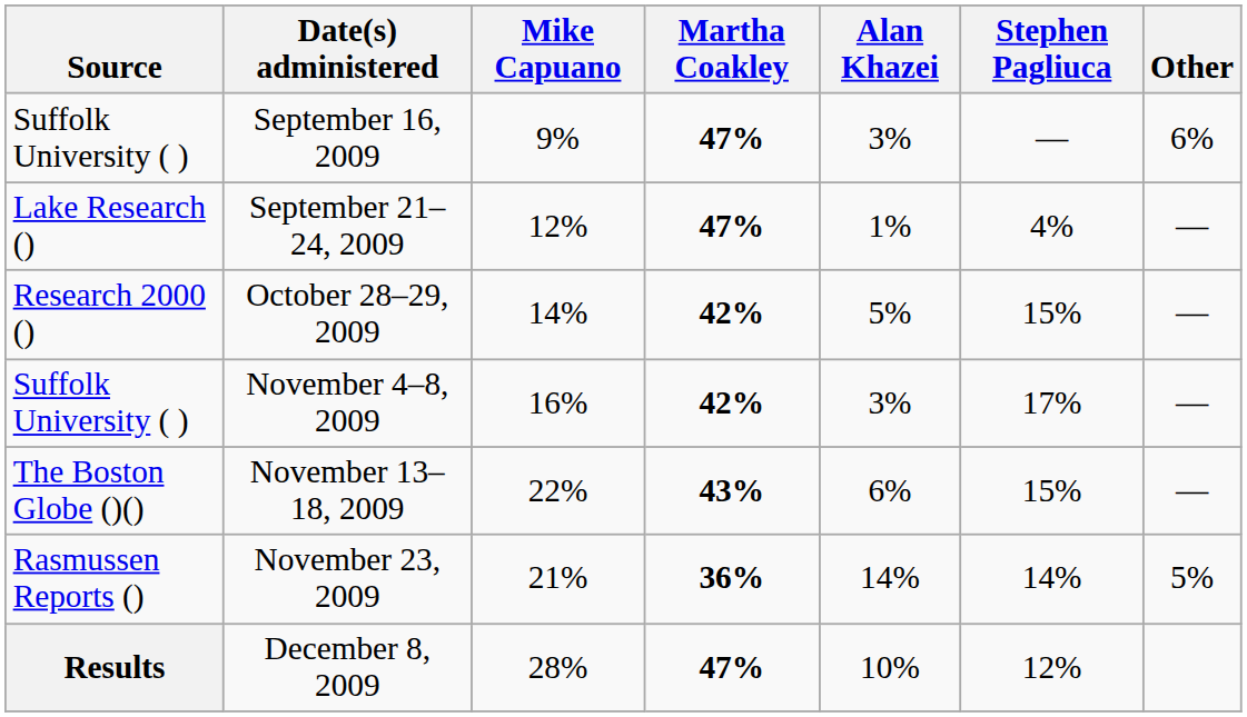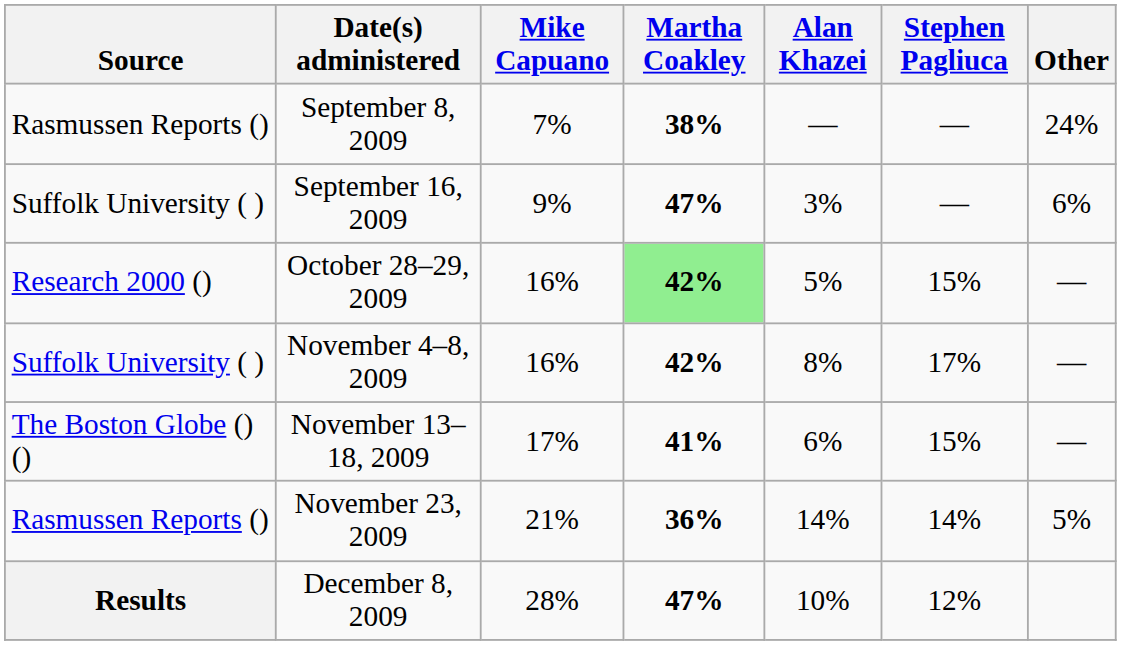 <table class="wikitable" style="text-align:center">
 <tr valign=bottom>
 <th>Source</th>
 <th>Date(s) administered</th>
 <th><a href='#'>Mike Capuano</a></th>
 <th><a href='#'>Martha Coakley</a></th>
 <th><a href='#'>Alan Khazei</a></th>
 <th><a href='#'>Stephen Pagliuca</a></th>
 <th>Other</th>
 </tr>
 <tr>
+<td style="text-align:left; white-space:nowrap">Rasmussen Reports ()</td>
+<td>September 8, 2009</td>
+<td>7%</td>
+<td><strong>38%</strong></td>
+<td>—</td>
+<td>—</td>
+<td>24%</td>
+</tr>
+<tr>
 <td style="text-align:left">Suffolk University ( )</td>
 <td>September 16, 2009</td>
 <td>9%</td>
 <td><strong>47%</strong></td>
 <td>3%</td>
 <td>—</td>
 <td>6%</td>
 </tr>
 <tr>
-<td style="text-align:left"><a href='#'>Lake Research</a> ()</td>
-<td>September 21–24, 2009</td>
-<td>12%</td>
-<td><strong>47%</strong></td>
-<td>1%</td>
-<td>4%</td>
-<td>—</td>
-</tr>
-<tr>
 <td style="text-align:left"><a href='#'>Research 2000</a> ()</td>
 <td>October 28–29, 2009</td>
-<td>14%</td>
-<td><strong>42%</strong></td>
+<td>16%</td>
+<td style="background: lightgreen;"><strong>42%</strong></td>
 <td>5%</td>
 <td>15%</td>
 <td>—</td>
 </tr>
 <tr>
 <td style="text-align:left"><a href='#'>Suffolk University</a> ( )</td>
 <td>November 4–8, 2009</td>
 <td>16%</td>
 <td><strong>42%</strong></td>
-<td>3%</td>
+<td>8%</td>
 <td>17%</td>
 <td>—</td>
 </tr>
 <tr>
 <td style="text-align:left"><a href='#'>The Boston Globe</a> ()()</td>
 <td>November 13–18, 2009</td>
-<td>22%</td>
-<td><strong>43%</strong></td>
+<td>17%</td>
+<td><strong>41%</strong></td>
 <td>6%</td>
 <td>15%</td>
 <td>—</td>
 </tr>
 <tr>
 <td style="text-align:left"><a href='#'>Rasmussen Reports</a> ()</td>
 <td>November 23, 2009</td>
 <td>21%</td>
 <td><strong>36%</strong></td>
 <td>14%</td>
 <td>14%</td>
 <td>5%</td>
 </tr>
 <tr>
 <th>Results</th>
 <td>December 8, 2009</td>
 <td>28%</td>
 <td><strong>47%</strong></td>
 <td>10%</td>
 <td>12%</td>
 <td></td>
 </tr>
 </table>
